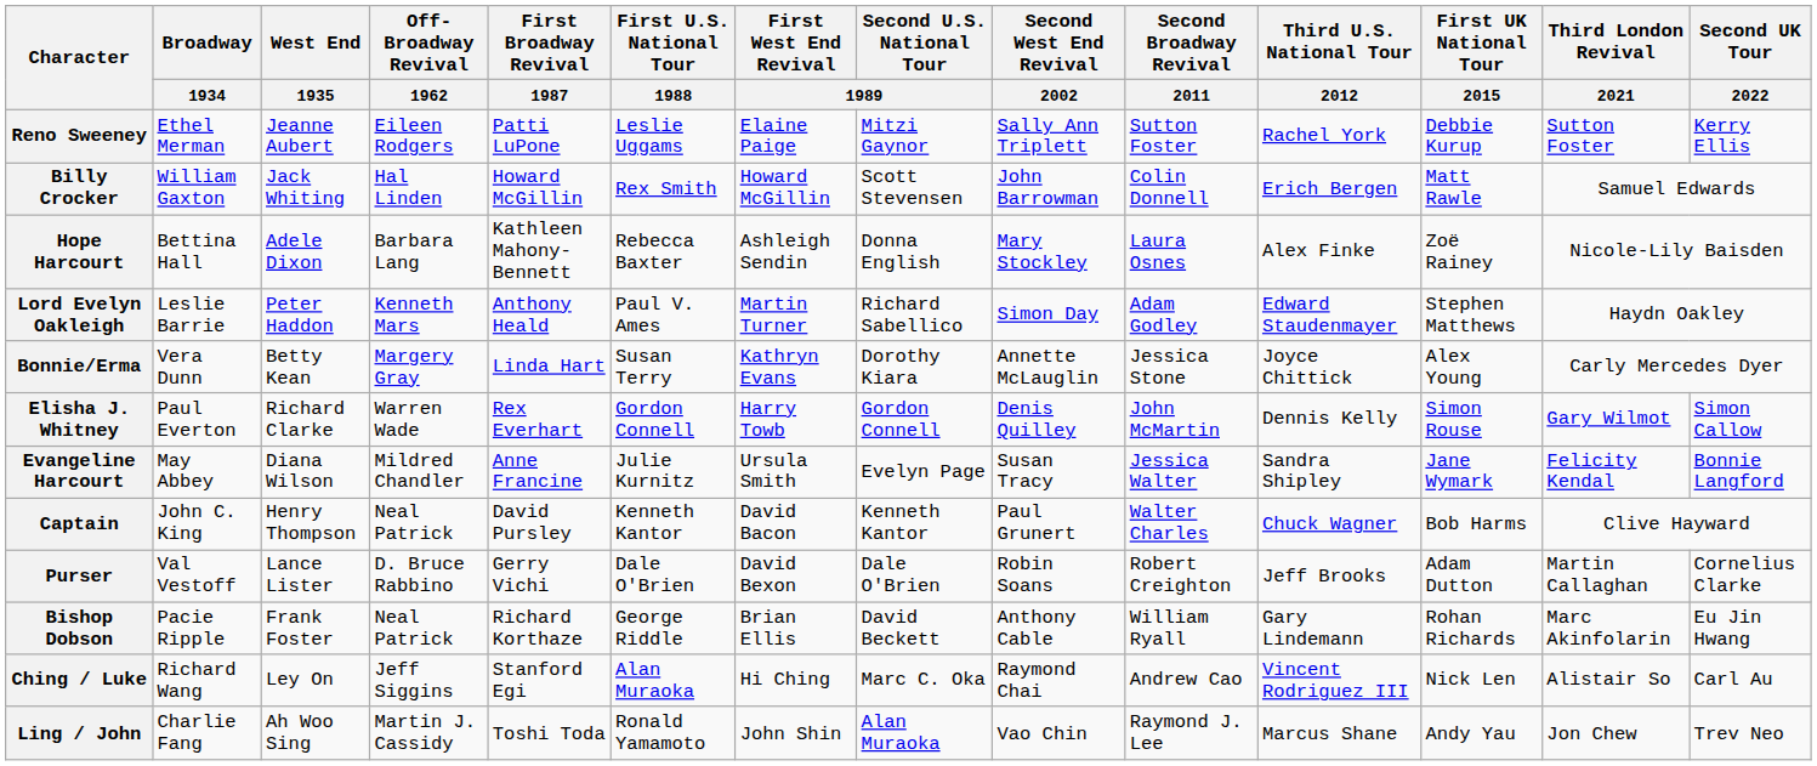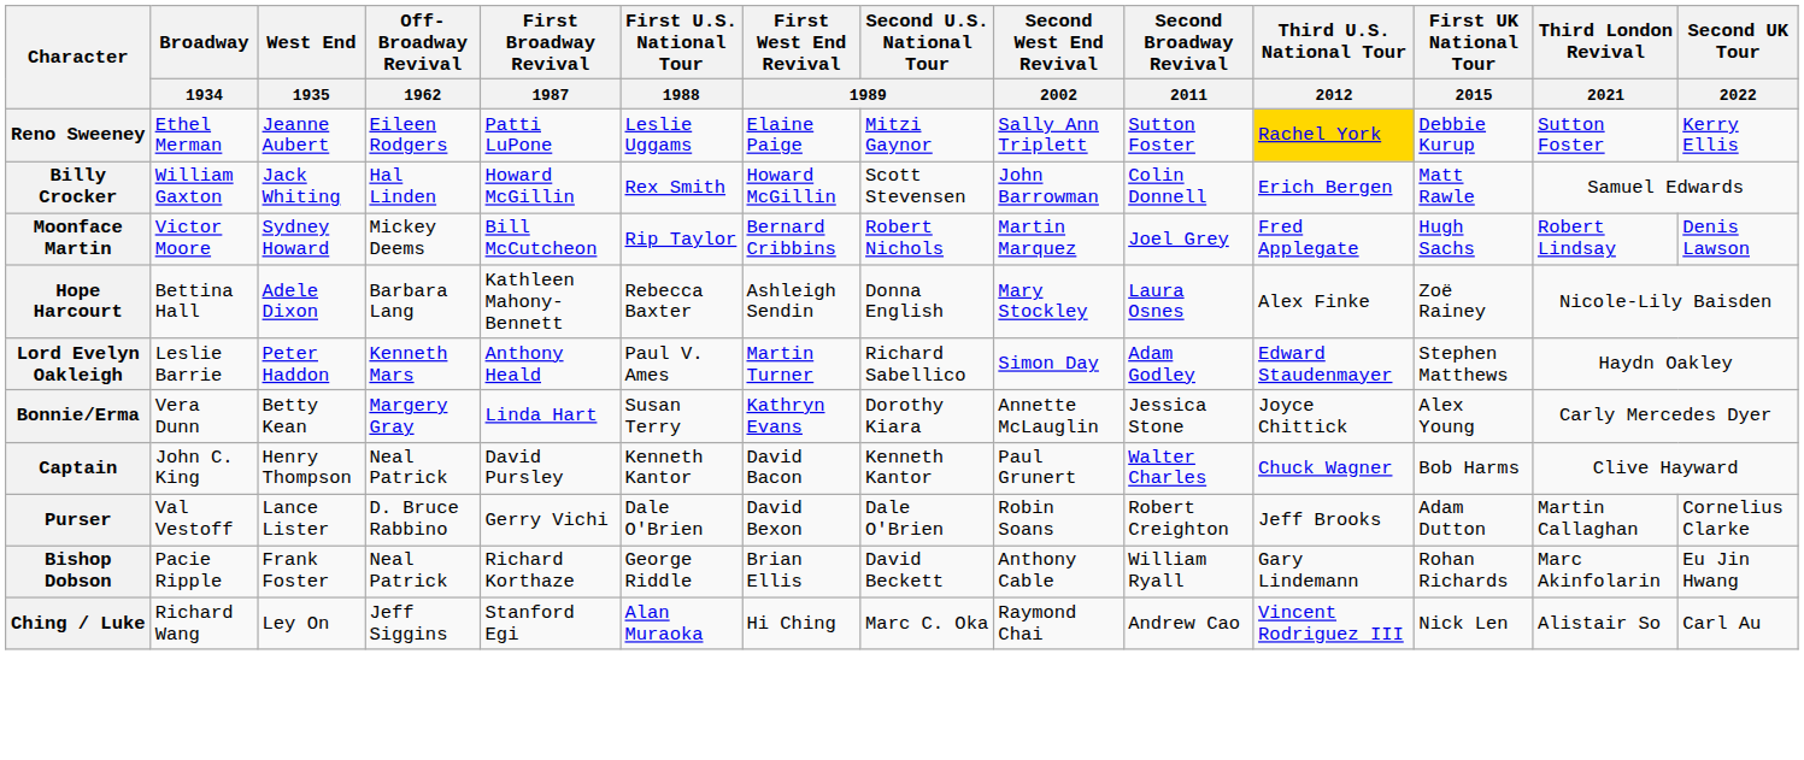 <table class="wikitable">
 <tr>
 <th rowspan="2">Character</th>
 <th>Broadway</th>
 <th>West End</th>
 <th>Off-Broadway Revival</th>
 <th>First Broadway Revival</th>
 <th>First U.S. National Tour</th>
 <th>First West End Revival</th>
 <th>Second U.S. National Tour</th>
 <th>Second West End Revival</th>
 <th>Second Broadway Revival</th>
 <th>Third U.S. National Tour</th>
 <th>First UK National Tour</th>
 <th>Third London Revival</th>
 <th>Second UK Tour</th>
 </tr>
 <tr>
 <th><small>1934</small></th>
 <th><small>1935</small></th>
 <th><small>1962</small></th>
 <th><small>1987</small></th>
 <th><small>1988</small></th>
 <th colspan="2"><small>1989</small></th>
 <th><small>2002</small></th>
 <th><small>2011</small></th>
 <th><small>2012</small></th>
 <th><small>2015</small></th>
 <th><small>2021</small></th>
 <th><small>2022</small></th>
 </tr>
 <tr>
 <th>Reno Sweeney</th>
 <td><a href='#'>Ethel Merman</a></td>
 <td><a href='#'>Jeanne Aubert</a></td>
 <td><a href='#'>Eileen Rodgers</a></td>
 <td><a href='#'>Patti LuPone</a></td>
 <td><a href='#'>Leslie Uggams</a></td>
 <td><a href='#'>Elaine Paige</a></td>
 <td><a href='#'>Mitzi Gaynor</a></td>
 <td><a href='#'>Sally Ann Triplett</a></td>
 <td><a href='#'>Sutton Foster</a></td>
-<td><a href='#'>Rachel York</a></td>
+<td style="background: gold;"><a href='#'>Rachel York</a></td>
 <td><a href='#'>Debbie Kurup</a></td>
 <td><a href='#'>Sutton Foster</a></td>
 <td><a href='#'>Kerry Ellis</a></td>
 </tr>
 <tr>
 <th>Billy Crocker</th>
 <td><a href='#'>William Gaxton</a></td>
 <td><a href='#'>Jack Whiting</a></td>
 <td><a href='#'>Hal Linden</a></td>
 <td><a href='#'>Howard McGillin</a></td>
 <td><a href='#'>Rex Smith</a></td>
 <td><a href='#'>Howard McGillin</a></td>
 <td>Scott Stevensen</td>
 <td><a href='#'>John Barrowman</a></td>
 <td><a href='#'>Colin Donnell</a></td>
 <td><a href='#'>Erich Bergen</a></td>
 <td><a href='#'>Matt Rawle</a></td>
 <td colspan='2' align=center>Samuel Edwards</td>
+</tr>
+<tr>
+<th>Moonface Martin</th>
+<td><a href='#'>Victor Moore</a></td>
+<td><a href='#'>Sydney Howard</a></td>
+<td>Mickey Deems</td>
+<td><a href='#'>Bill McCutcheon</a></td>
+<td><a href='#'>Rip Taylor</a></td>
+<td><a href='#'>Bernard Cribbins</a></td>
+<td><a href='#'>Robert Nichols</a></td>
+<td><a href='#'>Martin Marquez</a></td>
+<td><a href='#'>Joel Grey</a></td>
+<td><a href='#'>Fred Applegate</a></td>
+<td><a href='#'>Hugh Sachs</a></td>
+<td><a href='#'>Robert Lindsay</a></td>
+<td><a href='#'>Denis Lawson</a></td>
 </tr>
 <tr>
 <th>Hope Harcourt</th>
 <td>Bettina Hall</td>
 <td><a href='#'>Adele Dixon</a></td>
 <td>Barbara Lang</td>
 <td>Kathleen Mahony-Bennett</td>
 <td>Rebecca Baxter</td>
 <td>Ashleigh Sendin</td>
 <td>Donna English</td>
 <td><a href='#'>Mary Stockley</a></td>
 <td><a href='#'>Laura Osnes</a></td>
 <td>Alex Finke</td>
 <td>Zoë Rainey</td>
 <td colspan='2' align=center>Nicole-Lily Baisden</td>
 </tr>
 <tr>
 <th>Lord Evelyn Oakleigh</th>
 <td>Leslie Barrie</td>
 <td><a href='#'>Peter Haddon</a></td>
 <td><a href='#'>Kenneth Mars</a></td>
 <td><a href='#'>Anthony Heald</a></td>
 <td>Paul V. Ames</td>
 <td><a href='#'>Martin Turner</a></td>
 <td>Richard Sabellico</td>
 <td><a href='#'>Simon Day</a></td>
 <td><a href='#'>Adam Godley</a></td>
 <td><a href='#'>Edward Staudenmayer</a></td>
 <td>Stephen Matthews</td>
 <td colspan='2' align=center>Haydn Oakley</td>
 </tr>
 <tr>
 <th>Bonnie/Erma</th>
 <td>Vera Dunn</td>
 <td>Betty Kean</td>
 <td><a href='#'>Margery Gray</a></td>
 <td><a href='#'>Linda Hart</a></td>
 <td>Susan Terry</td>
 <td><a href='#'>Kathryn Evans</a></td>
 <td>Dorothy Kiara</td>
 <td>Annette McLauglin</td>
 <td>Jessica Stone</td>
 <td>Joyce Chittick</td>
 <td>Alex Young</td>
 <td colspan='2' align=center>Carly Mercedes Dyer</td>
-</tr>
-<tr>
-<th>Elisha J. Whitney</th>
-<td>Paul Everton</td>
-<td>Richard Clarke</td>
-<td>Warren Wade</td>
-<td><a href='#'>Rex Everhart</a></td>
-<td><a href='#'>Gordon Connell</a></td>
-<td><a href='#'>Harry Towb</a></td>
-<td><a href='#'>Gordon Connell</a></td>
-<td><a href='#'>Denis Quilley</a></td>
-<td><a href='#'>John McMartin</a></td>
-<td>Dennis Kelly</td>
-<td><a href='#'>Simon Rouse</a></td>
-<td><a href='#'>Gary Wilmot</a></td>
-<td><a href='#'>Simon Callow</a></td>
-</tr>
-<tr>
-<th>Evangeline Harcourt</th>
-<td>May Abbey</td>
-<td>Diana Wilson</td>
-<td>Mildred Chandler</td>
-<td><a href='#'>Anne Francine</a></td>
-<td>Julie Kurnitz</td>
-<td>Ursula Smith</td>
-<td>Evelyn Page</td>
-<td>Susan Tracy</td>
-<td><a href='#'>Jessica Walter</a></td>
-<td>Sandra Shipley</td>
-<td><a href='#'>Jane Wymark</a></td>
-<td><a href='#'>Felicity Kendal</a></td>
-<td><a href='#'>Bonnie Langford</a></td>
 </tr>
 <tr>
 <th>Captain</th>
 <td>John C. King</td>
 <td>Henry Thompson</td>
 <td>Neal Patrick</td>
 <td>David Pursley</td>
 <td>Kenneth Kantor</td>
 <td>David Bacon</td>
 <td>Kenneth Kantor</td>
 <td>Paul Grunert</td>
 <td><a href='#'>Walter Charles</a></td>
 <td><a href='#'>Chuck Wagner</a></td>
 <td>Bob Harms</td>
 <td colspan='2' align=center>Clive Hayward</td>
 </tr>
 <tr>
 <th>Purser</th>
 <td>Val Vestoff</td>
 <td>Lance Lister</td>
 <td>D. Bruce Rabbino</td>
 <td>Gerry Vichi</td>
 <td>Dale O'Brien</td>
 <td>David Bexon</td>
 <td>Dale O'Brien</td>
 <td>Robin Soans</td>
 <td>Robert Creighton</td>
 <td>Jeff Brooks</td>
 <td>Adam Dutton</td>
 <td>Martin Callaghan</td>
 <td>Cornelius Clarke</td>
 </tr>
 <tr>
 <th>Bishop Dobson</th>
 <td>Pacie Ripple</td>
 <td>Frank Foster</td>
 <td>Neal Patrick</td>
 <td>Richard Korthaze</td>
 <td>George Riddle</td>
 <td>Brian Ellis</td>
 <td>David Beckett</td>
 <td>Anthony Cable</td>
 <td>William Ryall</td>
 <td>Gary Lindemann</td>
 <td>Rohan Richards</td>
 <td>Marc Akinfolarin</td>
 <td>Eu Jin Hwang</td>
 </tr>
 <tr>
 <th>Ching / Luke</th>
 <td>Richard Wang</td>
 <td>Ley On</td>
 <td>Jeff Siggins</td>
 <td>Stanford Egi</td>
 <td><a href='#'>Alan Muraoka</a></td>
 <td>Hi Ching</td>
 <td>Marc C. Oka</td>
 <td>Raymond Chai</td>
 <td>Andrew Cao</td>
 <td><a href='#'>Vincent Rodriguez III</a></td>
 <td>Nick Len</td>
 <td>Alistair So</td>
 <td>Carl Au</td>
 </tr>
-<tr>
-<th>Ling / John</th>
-<td>Charlie Fang</td>
-<td>Ah Woo Sing</td>
-<td>Martin J. Cassidy</td>
-<td>Toshi Toda</td>
-<td>Ronald Yamamoto</td>
-<td>John Shin</td>
-<td><a href='#'>Alan Muraoka</a></td>
-<td>Vao Chin</td>
-<td>Raymond J. Lee</td>
-<td>Marcus Shane</td>
-<td>Andy Yau</td>
-<td>Jon Chew</td>
-<td>Trev Neo</td>
-</tr>
 </table>
